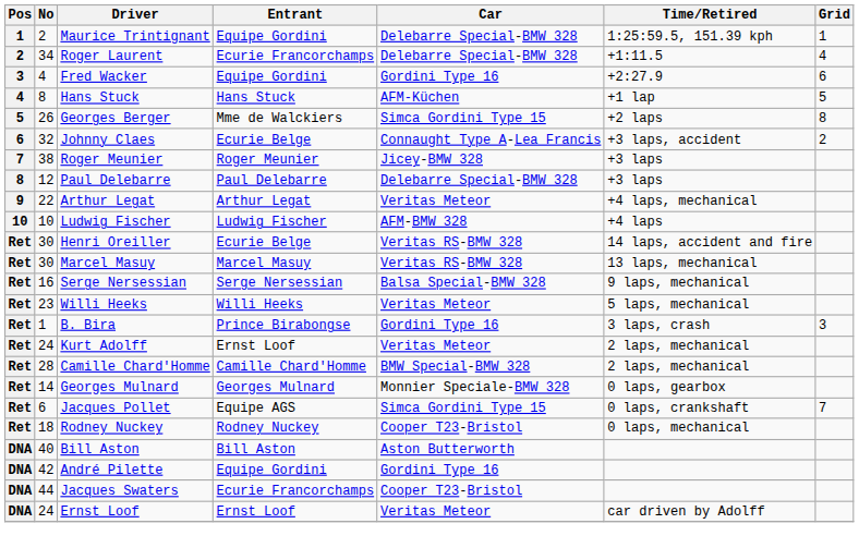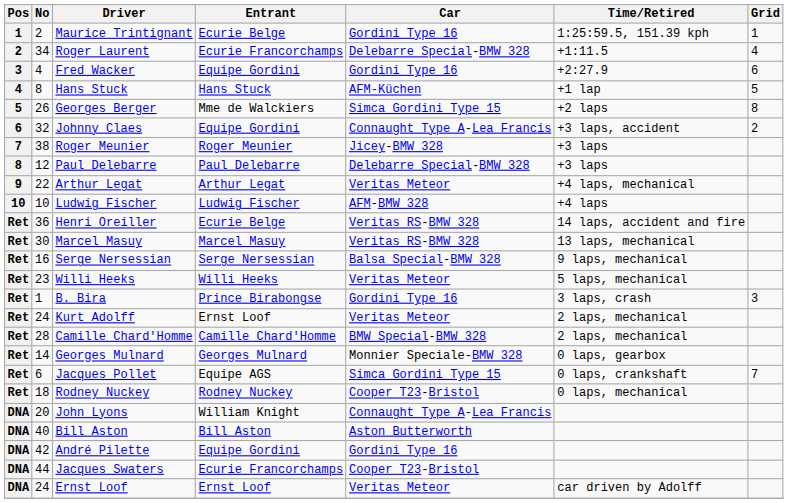 <table class="wikitable" style="font-size: 85%;">
 <tr>
 <th>Pos</th>
 <th>No</th>
 <th>Driver</th>
 <th>Entrant</th>
 <th>Car</th>
 <th>Time/Retired</th>
 <th>Grid</th>
 </tr>
 <tr>
 <th>1</th>
 <td>2</td>
 <td> <a href='#'>Maurice Trintignant</a></td>
-<td><a href='#'>Equipe Gordini</a></td>
-<td><a href='#'>Delebarre Special</a>-<a href='#'>BMW 328</a></td>
+<td><a href='#'>Ecurie Belge</a></td>
+<td><a href='#'>Gordini Type 16</a></td>
 <td>1:25:59.5, 151.39 kph</td>
 <td>1</td>
 </tr>
 <tr>
 <th>2</th>
 <td>34</td>
 <td> <a href='#'>Roger Laurent</a></td>
 <td><a href='#'>Ecurie Francorchamps</a></td>
 <td><a href='#'>Delebarre Special</a>-<a href='#'>BMW 328</a></td>
 <td>+1:11.5</td>
 <td>4</td>
 </tr>
 <tr>
 <th>3</th>
 <td>4</td>
 <td> <a href='#'>Fred Wacker</a></td>
 <td><a href='#'>Equipe Gordini</a></td>
 <td><a href='#'>Gordini Type 16</a></td>
 <td>+2:27.9</td>
 <td>6</td>
 </tr>
 <tr>
 <th>4</th>
 <td>8</td>
 <td> <a href='#'>Hans Stuck</a></td>
 <td><a href='#'>Hans Stuck</a></td>
 <td><a href='#'>AFM-Küchen</a></td>
 <td>+1 lap</td>
 <td>5</td>
 </tr>
 <tr>
 <th>5</th>
 <td>26</td>
 <td> <a href='#'>Georges Berger</a></td>
 <td>Mme de Walckiers</td>
 <td><a href='#'>Simca Gordini Type 15</a></td>
 <td>+2 laps</td>
 <td>8</td>
 </tr>
 <tr>
 <th>6</th>
 <td>32</td>
 <td> <a href='#'>Johnny Claes</a></td>
-<td><a href='#'>Ecurie Belge</a></td>
+<td><a href='#'>Equipe Gordini</a></td>
 <td><a href='#'>Connaught Type A</a>-<a href='#'>Lea Francis</a></td>
 <td>+3 laps, accident</td>
 <td>2</td>
 </tr>
 <tr>
 <th>7</th>
 <td>38</td>
 <td> <a href='#'>Roger Meunier</a></td>
 <td><a href='#'>Roger Meunier</a></td>
 <td><a href='#'>Jicey</a>-<a href='#'>BMW 328</a></td>
 <td>+3 laps</td>
 <td></td>
 </tr>
 <tr>
 <th>8</th>
 <td>12</td>
 <td> <a href='#'>Paul Delebarre</a></td>
 <td><a href='#'>Paul Delebarre</a></td>
 <td><a href='#'>Delebarre Special</a>-<a href='#'>BMW 328</a></td>
 <td>+3 laps</td>
 <td></td>
 </tr>
 <tr>
 <th>9</th>
 <td>22</td>
 <td> <a href='#'>Arthur Legat</a></td>
 <td><a href='#'>Arthur Legat</a></td>
 <td><a href='#'>Veritas Meteor</a></td>
 <td>+4 laps, mechanical</td>
 <td></td>
 </tr>
 <tr>
 <th>10</th>
 <td>10</td>
 <td> <a href='#'>Ludwig Fischer</a></td>
 <td><a href='#'>Ludwig Fischer</a></td>
 <td><a href='#'>AFM</a>-<a href='#'>BMW 328</a></td>
 <td>+4 laps</td>
 <td></td>
 </tr>
 <tr>
 <th>Ret</th>
-<td>30</td>
+<td>36</td>
 <td> <a href='#'>Henri Oreiller</a></td>
 <td><a href='#'>Ecurie Belge</a></td>
 <td><a href='#'>Veritas RS</a>-<a href='#'>BMW 328</a></td>
 <td>14 laps, accident and fire</td>
 <td></td>
 </tr>
 <tr>
 <th>Ret</th>
 <td>30</td>
 <td> <a href='#'>Marcel Masuy</a></td>
 <td><a href='#'>Marcel Masuy</a></td>
 <td><a href='#'>Veritas RS</a>-<a href='#'>BMW 328</a></td>
 <td>13 laps, mechanical</td>
 <td></td>
 </tr>
 <tr>
 <th>Ret</th>
 <td>16</td>
 <td> <a href='#'>Serge Nersessian</a></td>
 <td><a href='#'>Serge Nersessian</a></td>
 <td><a href='#'>Balsa Special</a>-<a href='#'>BMW 328</a></td>
 <td>9 laps, mechanical</td>
 <td></td>
 </tr>
 <tr>
 <th>Ret</th>
 <td>23</td>
 <td> <a href='#'>Willi Heeks</a></td>
 <td><a href='#'>Willi Heeks</a></td>
 <td><a href='#'>Veritas Meteor</a></td>
 <td>5 laps, mechanical</td>
 <td></td>
 </tr>
 <tr>
 <th>Ret</th>
 <td>1</td>
 <td> <a href='#'>B. Bira</a></td>
 <td><a href='#'>Prince Birabongse</a></td>
 <td><a href='#'>Gordini Type 16</a></td>
 <td>3 laps, crash</td>
 <td>3</td>
 </tr>
 <tr>
 <th>Ret</th>
 <td>24</td>
 <td> <a href='#'>Kurt Adolff</a></td>
 <td>Ernst Loof</td>
 <td><a href='#'>Veritas Meteor</a></td>
 <td>2 laps, mechanical</td>
 <td></td>
 </tr>
 <tr>
 <th>Ret</th>
 <td>28</td>
 <td> <a href='#'>Camille Chard'Homme</a></td>
 <td><a href='#'>Camille Chard'Homme</a></td>
 <td><a href='#'>BMW Special</a>-<a href='#'>BMW 328</a></td>
 <td>2 laps, mechanical</td>
 <td></td>
 </tr>
 <tr>
 <th>Ret</th>
 <td>14</td>
 <td> <a href='#'>Georges Mulnard</a></td>
 <td><a href='#'>Georges Mulnard</a></td>
 <td>Monnier Speciale-<a href='#'>BMW 328</a></td>
 <td>0 laps, gearbox</td>
 <td></td>
 </tr>
 <tr>
 <th>Ret</th>
 <td>6</td>
 <td> <a href='#'>Jacques Pollet</a></td>
 <td>Equipe AGS</td>
 <td><a href='#'>Simca Gordini Type 15</a></td>
 <td>0 laps, crankshaft</td>
 <td>7</td>
 </tr>
 <tr>
 <th>Ret</th>
 <td>18</td>
 <td> <a href='#'>Rodney Nuckey</a></td>
 <td><a href='#'>Rodney Nuckey</a></td>
 <td><a href='#'>Cooper T23</a>-<a href='#'>Bristol</a></td>
 <td>0 laps, mechanical</td>
 <td></td>
 </tr>
 <tr>
 <th>DNA</th>
+<td>20</td>
+<td> <a href='#'>John Lyons</a></td>
+<td>William Knight</td>
+<td><a href='#'>Connaught Type A</a>-<a href='#'>Lea Francis</a></td>
+<td></td>
+<td></td>
+</tr>
+<tr>
+<th>DNA</th>
 <td>40</td>
 <td> <a href='#'>Bill Aston</a></td>
 <td><a href='#'>Bill Aston</a></td>
 <td><a href='#'>Aston Butterworth</a></td>
 <td></td>
 <td></td>
 </tr>
 <tr>
 <th>DNA</th>
 <td>42</td>
 <td> <a href='#'>André Pilette</a></td>
 <td><a href='#'>Equipe Gordini</a></td>
 <td><a href='#'>Gordini Type 16</a></td>
 <td></td>
 <td></td>
 </tr>
 <tr>
 <th>DNA</th>
 <td>44</td>
 <td> <a href='#'>Jacques Swaters</a></td>
 <td><a href='#'>Ecurie Francorchamps</a></td>
 <td><a href='#'>Cooper T23</a>-<a href='#'>Bristol</a></td>
 <td></td>
 <td></td>
 </tr>
 <tr>
 <th>DNA</th>
 <td>24</td>
 <td> <a href='#'>Ernst Loof</a></td>
 <td><a href='#'>Ernst Loof</a></td>
 <td><a href='#'>Veritas Meteor</a></td>
 <td>car driven by Adolff</td>
 <td></td>
 </tr>
 <tr>
 </tr>
 </table>
